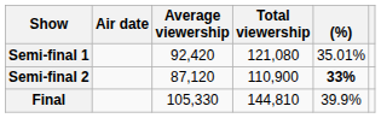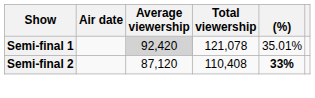 <table class="wikitable plainrowheaders sortable" style="text-align:center">
 <tr>
 <th scope="col" class="unsortable">Show</th>
 <th scope="col">Air date</th>
 <th scope="col">Average<br>viewership</th>
 <th scope="col">Total<br>viewership</th>
 <th scope="col"><br>(%)</th>
 <th scope="col" class="unsortable"></th>
 </tr>
 <tr>
 <th scope="row">Semi-final 1</th>
 <td></td>
-<td>92,420</td>
-<td>121,080</td>
+<td style="background: lightgrey;">92,420</td>
+<td>121,078</td>
 <td>35.01%</td>
 <td></td>
 </tr>
 <tr>
 <th scope="row">Semi-final 2</th>
 <td></td>
 <td>87,120</td>
-<td>110,900</td>
+<td>110,408</td>
 <td><strong>33%</strong></td>
 <td></td>
 </tr>
-<tr>
-<th scope="row">Final</th>
-<td></td>
-<td>105,330</td>
-<td>144,810</td>
-<td>39.9%</td>
-<td></td>
-</tr>
 </table>
